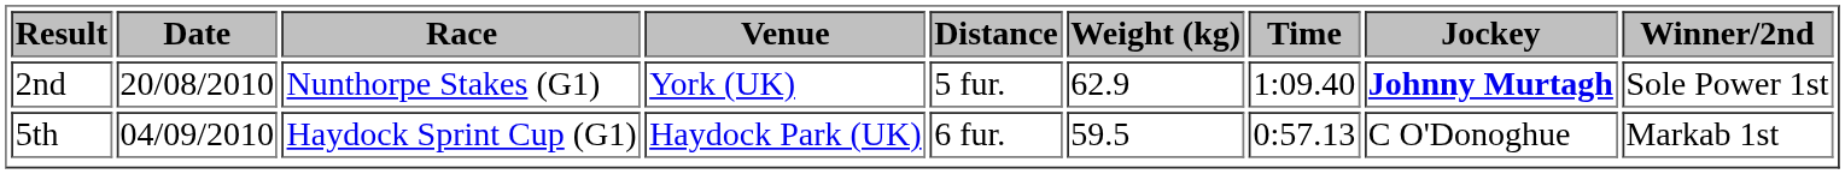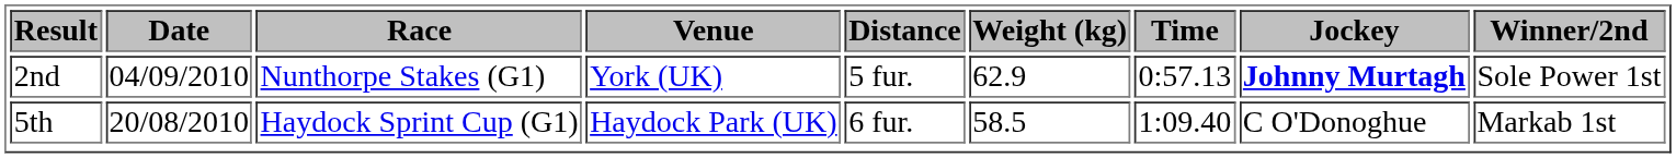 <table border="1">
 <tr style="background:silver; color:black">
 <th>Result</th>
 <th>Date</th>
 <th>Race</th>
 <th>Venue</th>
 <th>Distance</th>
 <th>Weight (kg)</th>
 <th>Time</th>
 <th>Jockey</th>
 <th>Winner/2nd</th>
 </tr>
 <tr>
 <td>2nd</td>
-<td>20/08/2010</td>
+<td>04/09/2010</td>
 <td><a href='#'>Nunthorpe Stakes</a> (G1)</td>
 <td><a href='#'>York (UK)</a></td>
 <td>5 fur.</td>
 <td>62.9</td>
-<td>1:09.40</td>
+<td>0:57.13</td>
 <td><strong><a href='#'>Johnny Murtagh</a></strong></td>
 <td>Sole Power 1st</td>
 </tr>
 <tr>
 <td>5th</td>
-<td>04/09/2010</td>
+<td>20/08/2010</td>
 <td><a href='#'>Haydock Sprint Cup</a> (G1)</td>
 <td><a href='#'>Haydock Park (UK)</a></td>
 <td>6 fur.</td>
-<td>59.5</td>
-<td>0:57.13</td>
+<td>58.5</td>
+<td>1:09.40</td>
 <td>C O'Donoghue</td>
 <td>Markab 1st</td>
 </tr>
 <tr>
 </tr>
 </table>
